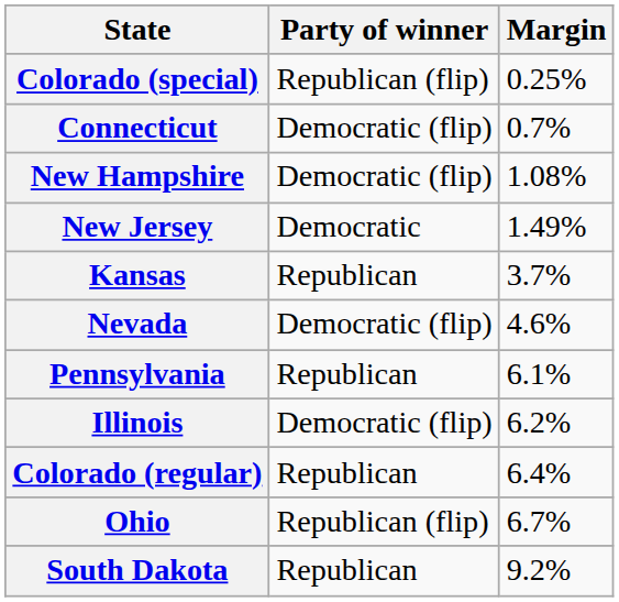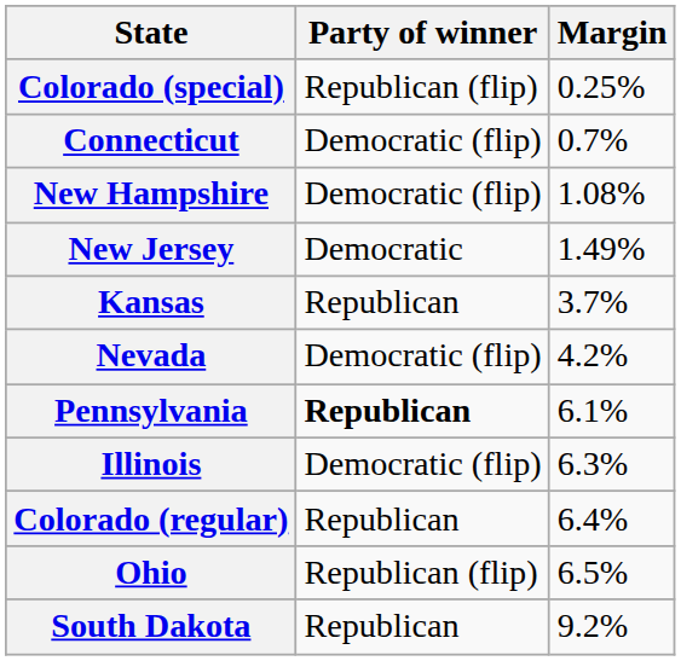 <table class="wikitable sortable">
 <tr>
 <th>State</th>
 <th>Party of winner</th>
 <th>Margin</th>
 </tr>
 <tr>
 <th><a href='#'>Colorado (special)</a></th>
 <td data-sort-value=-0.5 >Republican (flip)</td>
 <td>0.25%</td>
 </tr>
 <tr>
 <th><a href='#'>Connecticut</a></th>
 <td data-sort-value=-0.5 >Democratic (flip)</td>
 <td>0.7%</td>
 </tr>
 <tr>
 <th><a href='#'>New Hampshire</a></th>
 <td data-sort-value=-0.5 >Democratic (flip)</td>
 <td>1.08%</td>
 </tr>
 <tr>
 <th><a href='#'>New Jersey</a></th>
 <td data-sort-value=-0.5 >Democratic</td>
 <td>1.49%</td>
 </tr>
 <tr>
 <th><a href='#'>Kansas</a></th>
 <td data-sort-value=-0.5 >Republican</td>
 <td>3.7%</td>
 </tr>
 <tr>
 <th><a href='#'>Nevada</a></th>
 <td data-sort-value=-0.5 >Democratic (flip)</td>
-<td>4.6%</td>
+<td>4.2%</td>
 </tr>
 <tr>
 <th><a href='#'>Pennsylvania</a></th>
-<td data-sort-value=-0.5 >Republican</td>
+<td data-sort-value=-0.5 ><strong>Republican</strong></td>
 <td>6.1%</td>
 </tr>
 <tr>
 <th><a href='#'>Illinois</a></th>
 <td data-sort-value=-0.5 >Democratic (flip)</td>
-<td>6.2%</td>
+<td>6.3%</td>
 </tr>
 <tr>
 <th><a href='#'>Colorado (regular)</a></th>
 <td data-sort-value=-0.5 >Republican</td>
 <td>6.4%</td>
 </tr>
 <tr>
 <th><a href='#'>Ohio</a></th>
 <td data-sort-value=-0.5 >Republican (flip)</td>
-<td>6.7%</td>
+<td>6.5%</td>
 </tr>
 <tr>
 <th><a href='#'>South Dakota</a></th>
 <td data-sort-value=-0.5 >Republican</td>
 <td>9.2%</td>
 </tr>
 </table>
